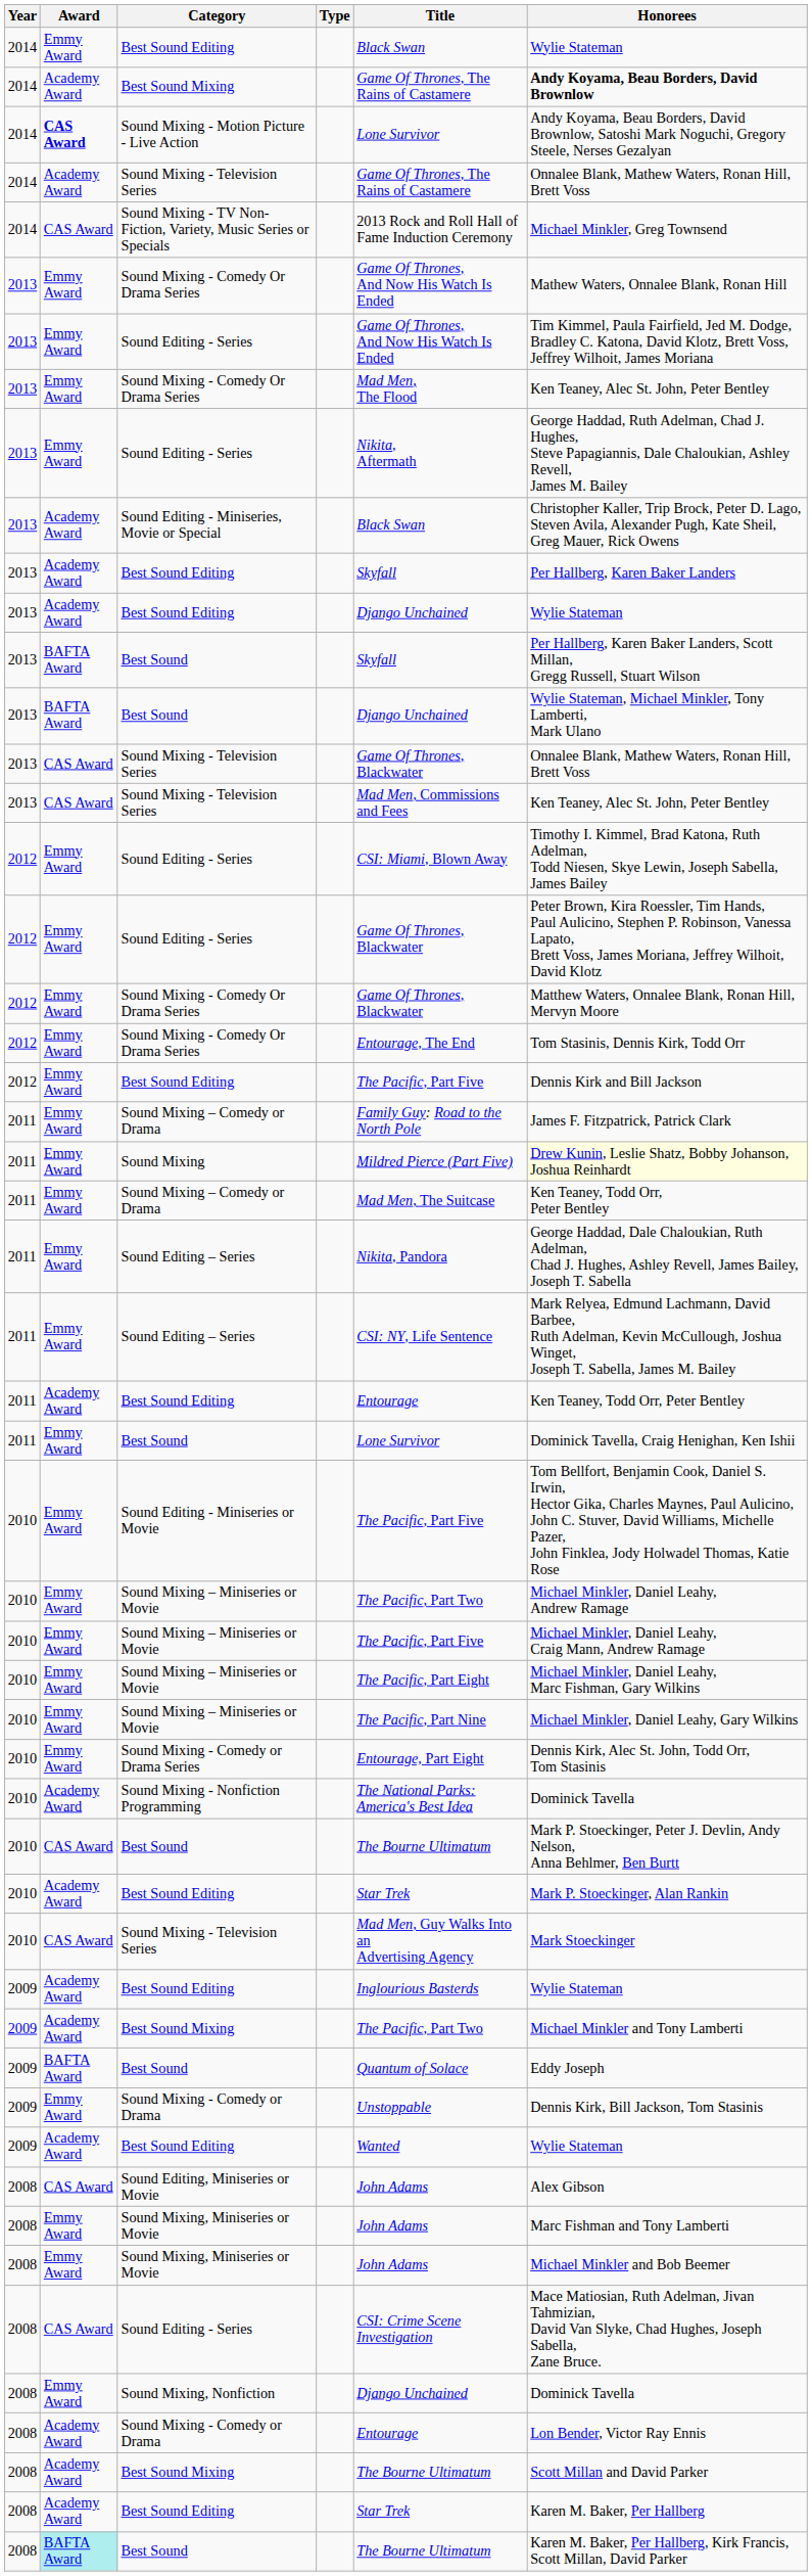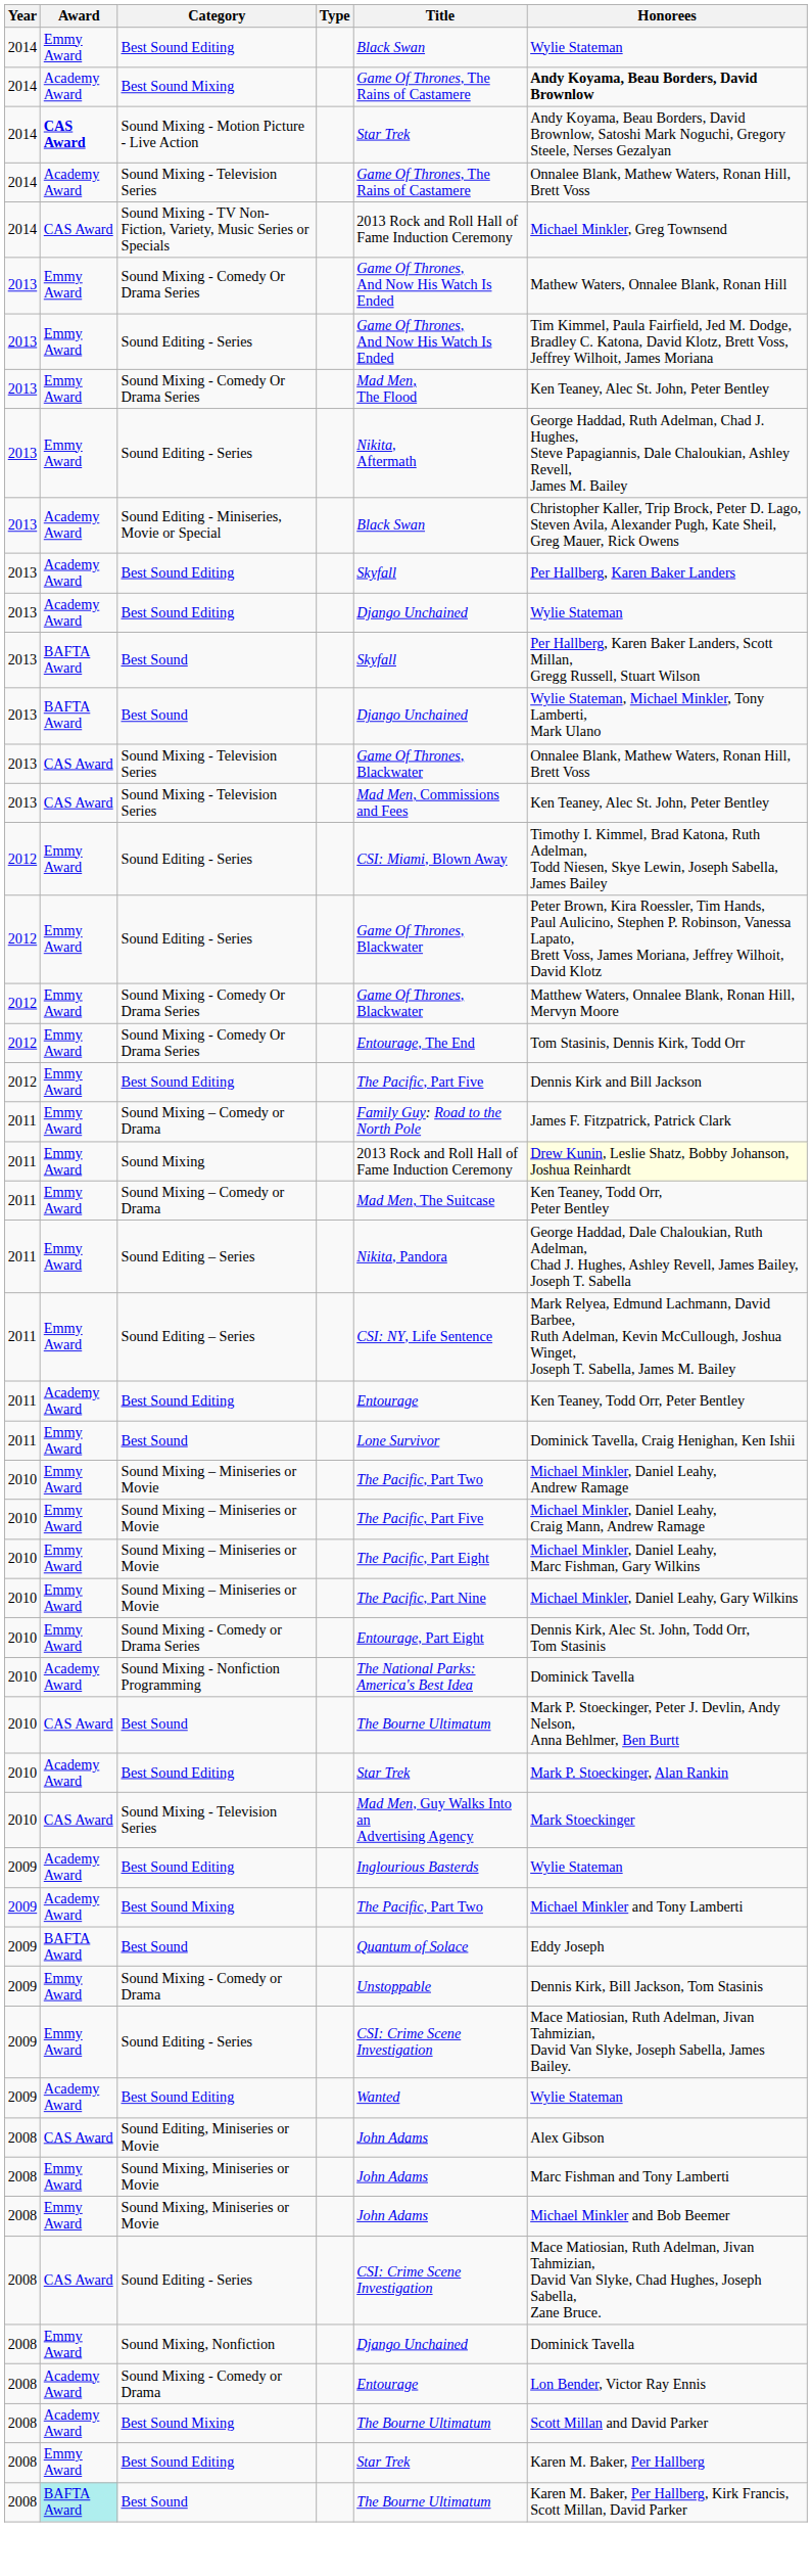 <table class=wikitable width="100%">
 <tr>
 <th>Year</th>
 <th>Award</th>
 <th>Category</th>
 <th>Type</th>
 <th>Title</th>
 <th>Honorees</th>
 </tr>
 <tr>
 <td>2014</td>
 <td><a href='#'>Emmy Award</a></td>
 <td><a href='#'>Best Sound Editing</a></td>
 <td></td>
 <td><a href='#'><em>Black Swan</em></a></td>
 <td><a href='#'>Wylie Stateman</a></td>
 </tr>
 <tr>
 <td>2014</td>
 <td><a href='#'>Academy Award</a></td>
 <td><a href='#'>Best Sound Mixing</a></td>
 <td></td>
 <td><a href='#'><em>Game Of Thrones</em>, The Rains of Castamere</a></td>
 <td><strong>Andy Koyama, Beau Borders, David Brownlow</strong></td>
 </tr>
 <tr>
 <td>2014</td>
 <td><strong><a href='#'>CAS Award</a></strong></td>
 <td>Sound Mixing - Motion Picture - Live Action</td>
 <td></td>
-<td><em><a href='#'>Lone Survivor</a></em></td>
+<td><a href='#'><em>Star Trek</em></a></td>
 <td>Andy Koyama, Beau Borders, David Brownlow, Satoshi Mark Noguchi, Gregory Steele, Nerses Gezalyan</td>
 </tr>
 <tr>
 <td>2014</td>
 <td><a href='#'>Academy Award</a></td>
 <td>Sound Mixing - Television Series</td>
 <td></td>
 <td><a href='#'><em>Game Of Thrones</em>, The Rains of Castamere</a></td>
 <td>Onnalee Blank, Mathew Waters, Ronan Hill,<br>Brett Voss</td>
 </tr>
 <tr>
 <td>2014</td>
 <td><a href='#'>CAS Award</a></td>
 <td>Sound Mixing - TV Non-Fiction, Variety, Music Series or Specials</td>
 <td></td>
 <td>2013 Rock and Roll Hall of Fame Induction Ceremony</td>
 <td><a href='#'>Michael Minkler</a>, Greg Townsend</td>
 </tr>
 <tr>
 <td><a href='#'>2013</a></td>
 <td><a href='#'>Emmy Award</a></td>
 <td>Sound Mixing - Comedy Or Drama Series</td>
 <td></td>
 <td><a href='#'><em>Game Of Thrones</em>, <br>And Now His Watch Is Ended</a></td>
 <td>Mathew Waters, Onnalee Blank, Ronan Hill</td>
 </tr>
 <tr>
 <td><a href='#'>2013</a></td>
 <td><a href='#'>Emmy Award</a></td>
 <td>Sound Editing - Series</td>
 <td></td>
 <td><a href='#'><em>Game Of Thrones</em>, <br>And Now His Watch Is Ended</a></td>
 <td>Tim Kimmel, Paula Fairfield, Jed M. Dodge,<br>Bradley C. Katona, David Klotz, Brett Voss,<br>Jeffrey Wilhoit, James Moriana</td>
 </tr>
 <tr>
 <td><a href='#'>2013</a></td>
 <td><a href='#'>Emmy Award</a></td>
 <td>Sound Mixing - Comedy Or Drama Series</td>
 <td></td>
 <td><a href='#'><em>Mad Men</em>, <br>The Flood</a></td>
 <td>Ken Teaney, Alec St. John, Peter Bentley</td>
 </tr>
 <tr>
 <td><a href='#'>2013</a></td>
 <td><a href='#'>Emmy Award</a></td>
 <td>Sound Editing - Series</td>
 <td></td>
 <td><a href='#'><em>Nikita</em>, <br>Aftermath</a></td>
 <td>George Haddad, Ruth Adelman, Chad J. Hughes,<br>Steve Papagiannis, Dale Chaloukian, Ashley Revell,<br>James M. Bailey</td>
 </tr>
 <tr>
 <td><a href='#'>2013</a></td>
 <td><a href='#'>Academy Award</a></td>
 <td>Sound Editing - Miniseries, Movie or Special</td>
 <td></td>
 <td><a href='#'><em>Black Swan</em></a></td>
 <td>Christopher Kaller, Trip Brock, Peter D. Lago,<br>Steven Avila, Alexander Pugh, Kate Sheil, <br>Greg Mauer, Rick Owens</td>
 </tr>
 <tr>
 <td>2013</td>
 <td><a href='#'>Academy Award</a></td>
 <td><a href='#'>Best Sound Editing</a></td>
 <td></td>
 <td><em><a href='#'>Skyfall</a></em></td>
 <td><a href='#'>Per Hallberg</a>, <a href='#'>Karen Baker Landers</a></td>
 </tr>
 <tr>
 <td>2013</td>
 <td><a href='#'>Academy Award</a></td>
 <td><a href='#'>Best Sound Editing</a></td>
 <td></td>
 <td><em><a href='#'>Django Unchained</a></em></td>
 <td><a href='#'>Wylie Stateman</a></td>
 </tr>
 <tr>
 <td>2013</td>
 <td><a href='#'>BAFTA Award</a></td>
 <td><a href='#'>Best Sound</a></td>
 <td></td>
 <td><em><a href='#'>Skyfall</a></em></td>
 <td><a href='#'>Per Hallberg</a>, Karen Baker Landers, Scott Millan,<br>Gregg Russell, Stuart Wilson</td>
 </tr>
 <tr>
 <td>2013</td>
 <td><a href='#'>BAFTA Award</a></td>
 <td><a href='#'>Best Sound</a></td>
 <td></td>
 <td><em><a href='#'>Django Unchained</a></em></td>
 <td><a href='#'>Wylie Stateman</a>, <a href='#'>Michael Minkler</a>, Tony Lamberti, <br>Mark Ulano</td>
 </tr>
 <tr>
 <td>2013</td>
 <td><a href='#'>CAS Award</a></td>
 <td>Sound Mixing - Television Series</td>
 <td></td>
 <td><a href='#'><em>Game Of Thrones</em>, Blackwater</a></td>
 <td>Onnalee Blank, Mathew Waters, Ronan Hill,<br>Brett Voss</td>
 </tr>
 <tr>
 <td>2013</td>
 <td><a href='#'>CAS Award</a></td>
 <td>Sound Mixing - Television Series</td>
 <td></td>
 <td><a href='#'><em>Mad Men</em>, Commissions and Fees</a></td>
 <td>Ken Teaney, Alec St. John, Peter Bentley</td>
 </tr>
 <tr>
 <td><a href='#'>2012</a></td>
 <td><a href='#'>Emmy Award</a></td>
 <td>Sound Editing - Series</td>
 <td></td>
 <td><a href='#'><em>CSI: Miami</em>, Blown Away</a></td>
 <td>Timothy I. Kimmel, Brad Katona, Ruth Adelman,<br> Todd Niesen, Skye Lewin, Joseph Sabella,<br> James Bailey</td>
 </tr>
 <tr>
 <td><a href='#'>2012</a></td>
 <td><a href='#'>Emmy Award</a></td>
 <td>Sound Editing - Series</td>
 <td></td>
 <td><a href='#'><em>Game Of Thrones</em>, Blackwater</a></td>
 <td>Peter Brown, Kira Roessler, Tim Hands,<br> Paul Aulicino, Stephen P. Robinson, Vanessa Lapato,<br> Brett Voss, James Moriana, Jeffrey Wilhoit,<br> David Klotz</td>
 </tr>
 <tr>
 <td><a href='#'>2012</a></td>
 <td><a href='#'>Emmy Award</a></td>
 <td>Sound Mixing - Comedy Or Drama Series</td>
 <td></td>
 <td><a href='#'><em>Game Of Thrones</em>, Blackwater</a></td>
 <td>Matthew Waters, Onnalee Blank, Ronan Hill, <br>Mervyn Moore</td>
 </tr>
 <tr>
 <td><a href='#'>2012</a></td>
 <td><a href='#'>Emmy Award</a></td>
 <td>Sound Mixing - Comedy Or Drama Series</td>
 <td></td>
 <td><a href='#'><em>Entourage,</em> The End</a></td>
 <td>Tom Stasinis, Dennis Kirk, Todd Orr</td>
 </tr>
 <tr>
 <td>2012</td>
 <td><a href='#'>Emmy Award</a></td>
 <td><a href='#'>Best Sound Editing</a></td>
 <td></td>
 <td><a href='#'><em>The Pacific</em>, Part Five</a></td>
 <td>Dennis Kirk and Bill Jackson</td>
 </tr>
 <tr>
 <td>2011</td>
 <td><a href='#'>Emmy Award</a></td>
 <td>Sound Mixing – Comedy or Drama</td>
 <td></td>
 <td><em><a href='#'>Family Guy</a>: <a href='#'>Road to the North Pole</a></em></td>
 <td>James F. Fitzpatrick, Patrick Clark</td>
 </tr>
 <tr>
 <td>2011</td>
 <td><a href='#'>Emmy Award</a></td>
 <td>Sound Mixing</td>
 <td></td>
-<td><a href='#'><em>Mildred Pierce (Part Five)</em></a></td>
+<td>2013 Rock and Roll Hall of Fame Induction Ceremony</td>
 <td style="background: lightyellow;"><a href='#'>Drew Kunin</a>, Leslie Shatz, Bobby Johanson, <br>Joshua Reinhardt</td>
 </tr>
 <tr>
 <td>2011</td>
 <td><a href='#'>Emmy Award</a></td>
 <td>Sound Mixing – Comedy or Drama</td>
 <td></td>
 <td><a href='#'><em>Mad Men</em>, The Suitcase</a></td>
 <td>Ken Teaney, Todd Orr,<br>Peter Bentley</td>
 </tr>
 <tr>
 <td>2011</td>
 <td><a href='#'>Emmy Award</a></td>
 <td>Sound Editing – Series</td>
 <td></td>
 <td><a href='#'><em>Nikita</em>, Pandora</a></td>
 <td>George Haddad, Dale Chaloukian, Ruth Adelman, <br>Chad J. Hughes, Ashley Revell, James Bailey,<br>Joseph T. Sabella</td>
 </tr>
 <tr>
 <td>2011</td>
 <td><a href='#'>Emmy Award</a></td>
 <td>Sound Editing – Series</td>
 <td></td>
 <td><a href='#'><em>CSI: NY</em>, Life Sentence</a></td>
 <td>Mark Relyea, Edmund Lachmann, David Barbee, <br>Ruth Adelman, Kevin McCullough, Joshua Winget,<br>Joseph T. Sabella, James M. Bailey</td>
 </tr>
 <tr>
 <td>2011</td>
 <td><a href='#'>Academy Award</a></td>
 <td><a href='#'>Best Sound Editing</a></td>
 <td></td>
 <td><a href='#'><em>Entourage</em></a></td>
 <td>Ken Teaney, Todd Orr, Peter Bentley</td>
 </tr>
 <tr>
 <td>2011</td>
 <td><a href='#'>Emmy Award</a></td>
 <td><a href='#'>Best Sound</a></td>
 <td></td>
 <td><em><a href='#'>Lone Survivor</a></em></td>
 <td>Dominick Tavella, Craig Henighan, Ken Ishii</td>
-</tr>
-<tr>
-<td>2010</td>
-<td><a href='#'>Emmy Award</a></td>
-<td>Sound Editing - Miniseries or Movie</td>
-<td></td>
-<td><a href='#'><em>The Pacific</em>, Part Five</a></td>
-<td>Tom Bellfort, Benjamin Cook, Daniel S. Irwin, <br>Hector Gika, Charles Maynes, Paul Aulicino,<br>John C. Stuver, David Williams, Michelle Pazer, <br>John Finklea, Jody Holwadel Thomas, Katie Rose</td>
 </tr>
 <tr>
 <td>2010</td>
 <td><a href='#'>Emmy Award</a></td>
 <td>Sound Mixing – Miniseries or Movie</td>
 <td></td>
 <td><a href='#'><em>The Pacific</em>, Part Two</a></td>
 <td><a href='#'>Michael Minkler</a>, Daniel Leahy, <br> Andrew Ramage</td>
 </tr>
 <tr>
 <td>2010</td>
 <td><a href='#'>Emmy Award</a></td>
 <td>Sound Mixing – Miniseries or Movie</td>
 <td></td>
 <td><a href='#'><em>The Pacific</em>, Part Five</a></td>
 <td><a href='#'>Michael Minkler</a>, Daniel Leahy, <br> Craig Mann, Andrew Ramage</td>
 </tr>
 <tr>
 <td>2010</td>
 <td><a href='#'>Emmy Award</a></td>
 <td>Sound Mixing – Miniseries or Movie</td>
 <td></td>
 <td><a href='#'><em>The Pacific</em>, Part Eight</a></td>
 <td><a href='#'>Michael Minkler</a>, Daniel Leahy, <br> Marc Fishman, Gary Wilkins</td>
 </tr>
 <tr>
 <td>2010</td>
 <td><a href='#'>Emmy Award</a></td>
 <td>Sound Mixing – Miniseries or Movie</td>
 <td></td>
 <td><a href='#'><em>The Pacific</em>, Part Nine</a></td>
 <td><a href='#'>Michael Minkler</a>, Daniel Leahy, Gary Wilkins</td>
 </tr>
 <tr>
 <td>2010</td>
 <td><a href='#'>Emmy Award</a></td>
 <td>Sound Mixing - Comedy or Drama Series</td>
 <td></td>
 <td><a href='#'><em>Entourage,</em> Part Eight</a></td>
 <td>Dennis Kirk, Alec St. John, Todd Orr, <br>Tom Stasinis</td>
 </tr>
 <tr>
 <td>2010</td>
 <td><a href='#'>Academy Award</a></td>
 <td>Sound Mixing - Nonfiction Programming</td>
 <td></td>
 <td><em><a href='#'>The National Parks: America's Best Idea</a></em></td>
 <td>Dominick Tavella</td>
 </tr>
 <tr>
 <td>2010</td>
 <td><a href='#'>CAS Award</a></td>
 <td><a href='#'>Best Sound</a></td>
 <td></td>
 <td><a href='#'><em>The Bourne Ultimatum</em></a></td>
 <td>Mark P. Stoeckinger, Peter J. Devlin, Andy Nelson, <br>Anna Behlmer, <a href='#'>Ben Burtt</a></td>
 </tr>
 <tr>
 <td>2010</td>
 <td><a href='#'>Academy Award</a></td>
 <td><a href='#'>Best Sound Editing</a></td>
 <td></td>
 <td><a href='#'><em>Star Trek</em></a></td>
 <td><a href='#'>Mark P. Stoeckinger</a>, <a href='#'>Alan Rankin</a></td>
 </tr>
 <tr>
 <td>2010</td>
 <td><a href='#'>CAS Award</a></td>
 <td>Sound Mixing - Television Series</td>
 <td></td>
 <td><a href='#'><em>Mad Men</em>, Guy Walks Into an <br>Advertising Agency</a></td>
 <td><a href='#'>Mark Stoeckinger</a></td>
 </tr>
 <tr>
 <td>2009</td>
 <td><a href='#'>Academy Award</a></td>
 <td><a href='#'>Best Sound Editing</a></td>
 <td></td>
 <td><em><a href='#'>Inglourious Basterds</a></em></td>
 <td><a href='#'>Wylie Stateman</a></td>
 </tr>
 <tr>
 <td><a href='#'>2009</a></td>
 <td><a href='#'>Academy Award</a></td>
 <td><a href='#'>Best Sound Mixing</a></td>
 <td></td>
 <td><a href='#'><em>The Pacific</em>, Part Two</a></td>
 <td><a href='#'>Michael Minkler</a> and Tony Lamberti</td>
 </tr>
 <tr>
 <td>2009</td>
 <td><a href='#'>BAFTA Award</a></td>
 <td><a href='#'>Best Sound</a></td>
 <td></td>
 <td><em><a href='#'>Quantum of Solace</a></em></td>
 <td>Eddy Joseph</td>
 </tr>
 <tr>
 <td>2009</td>
 <td><a href='#'>Emmy Award</a></td>
 <td>Sound Mixing - Comedy or Drama</td>
 <td></td>
 <td><a href='#'><em>Unstoppable</em></a></td>
 <td>Dennis Kirk, Bill Jackson, Tom Stasinis</td>
 </tr>
 <tr>
 <td>2009</td>
+<td><a href='#'>Emmy Award</a></td>
+<td>Sound Editing - Series</td>
+<td></td>
+<td><em><a href='#'>CSI: Crime Scene Investigation</a></em></td>
+<td>Mace Matiosian, Ruth Adelman, Jivan Tahmizian, <br>David Van Slyke, Joseph Sabella, James Bailey.</td>
+</tr>
+<tr>
+<td>2009</td>
 <td><a href='#'>Academy Award</a></td>
 <td><a href='#'>Best Sound Editing</a></td>
 <td></td>
 <td><a href='#'><em>Wanted</em></a></td>
 <td><a href='#'>Wylie Stateman</a></td>
 </tr>
 <tr>
 <td>2008</td>
 <td><a href='#'>CAS Award</a></td>
 <td>Sound Editing, Miniseries or Movie</td>
 <td></td>
 <td><a href='#'><em>John Adams</em></a></td>
 <td>Alex Gibson</td>
 </tr>
 <tr>
 <td>2008</td>
 <td><a href='#'>Emmy Award</a></td>
 <td>Sound Mixing, Miniseries or Movie</td>
 <td></td>
 <td><a href='#'><em>John Adams</em></a></td>
 <td>Marc Fishman and Tony Lamberti</td>
 </tr>
 <tr>
 <td>2008</td>
 <td><a href='#'>Emmy Award</a></td>
 <td>Sound Mixing, Miniseries or Movie</td>
 <td></td>
 <td><a href='#'><em>John Adams</em></a></td>
 <td><a href='#'>Michael Minkler</a> and Bob Beemer</td>
 </tr>
 <tr>
 <td>2008</td>
 <td><a href='#'>CAS Award</a></td>
 <td>Sound Editing - Series</td>
 <td></td>
 <td><em><a href='#'>CSI: Crime Scene Investigation</a></em></td>
 <td>Mace Matiosian, Ruth Adelman, Jivan Tahmizian, <br>David Van Slyke, Chad Hughes, Joseph Sabella, <br>Zane Bruce.</td>
 </tr>
 <tr>
 <td>2008</td>
 <td><a href='#'>Emmy Award</a></td>
 <td>Sound Mixing, Nonfiction</td>
 <td></td>
 <td><em><a href='#'>Django Unchained</a></em></td>
 <td>Dominick Tavella</td>
 </tr>
 <tr>
 <td>2008</td>
 <td><a href='#'>Academy Award</a></td>
 <td>Sound Mixing - Comedy or Drama</td>
 <td></td>
 <td><a href='#'><em>Entourage</em></a></td>
 <td><a href='#'>Lon Bender</a>, Victor Ray Ennis</td>
 </tr>
 <tr>
 <td>2008</td>
 <td><a href='#'>Academy Award</a></td>
 <td><a href='#'>Best Sound Mixing</a></td>
 <td></td>
 <td><a href='#'><em>The Bourne Ultimatum</em></a></td>
 <td><a href='#'>Scott Millan</a> and David Parker</td>
 </tr>
 <tr>
 <td>2008</td>
-<td><a href='#'>Academy Award</a></td>
+<td><a href='#'>Emmy Award</a></td>
 <td><a href='#'>Best Sound Editing</a></td>
 <td></td>
 <td><a href='#'><em>Star Trek</em></a></td>
 <td>Karen M. Baker, <a href='#'>Per Hallberg</a></td>
 </tr>
 <tr>
 <td>2008</td>
 <td style="background: paleturquoise;"><a href='#'>BAFTA Award</a></td>
 <td><a href='#'>Best Sound</a></td>
 <td></td>
 <td><a href='#'><em>The Bourne Ultimatum</em></a></td>
 <td>Karen M. Baker, <a href='#'>Per Hallberg</a>, Kirk Francis, <br>Scott Millan, David Parker</td>
 </tr>
 </table>
